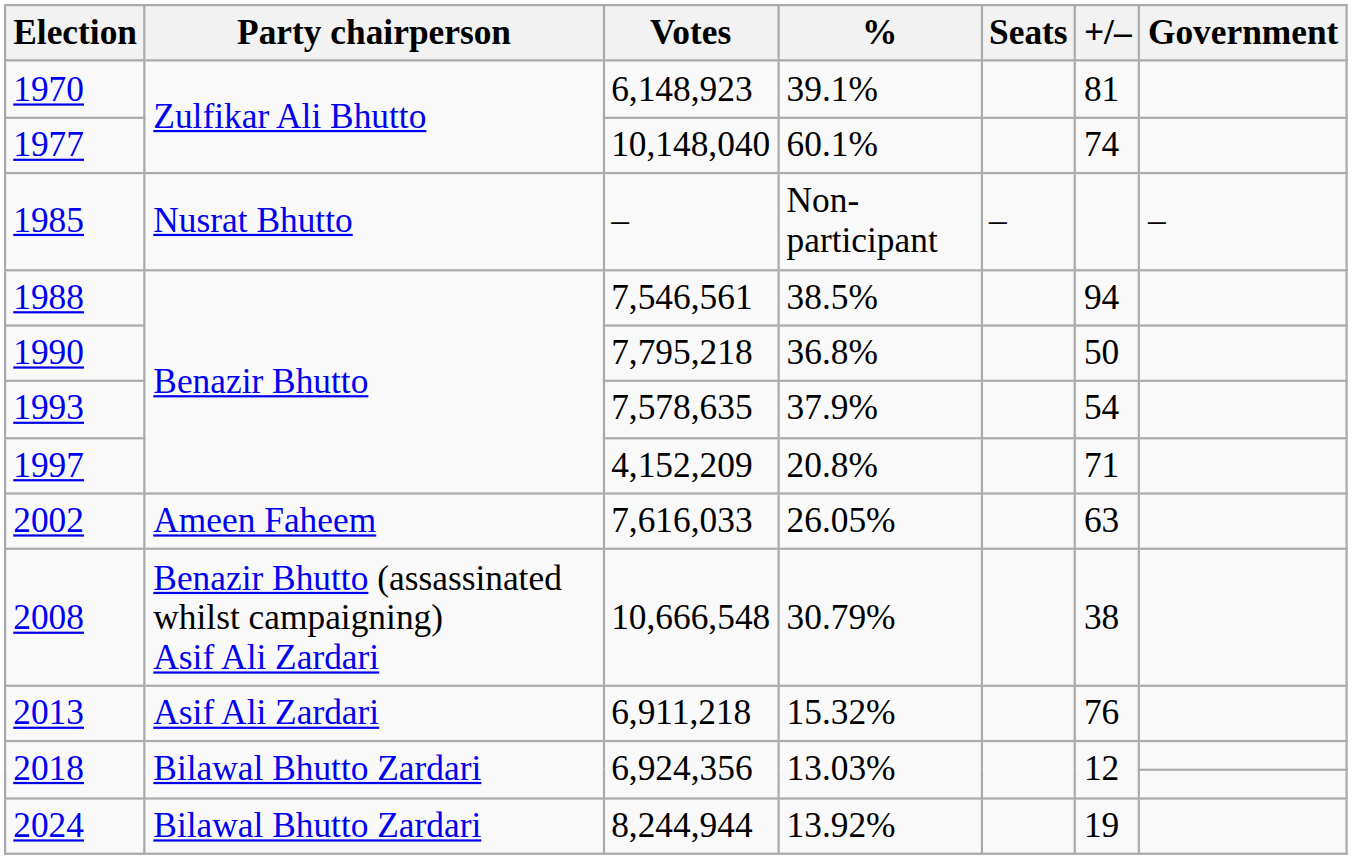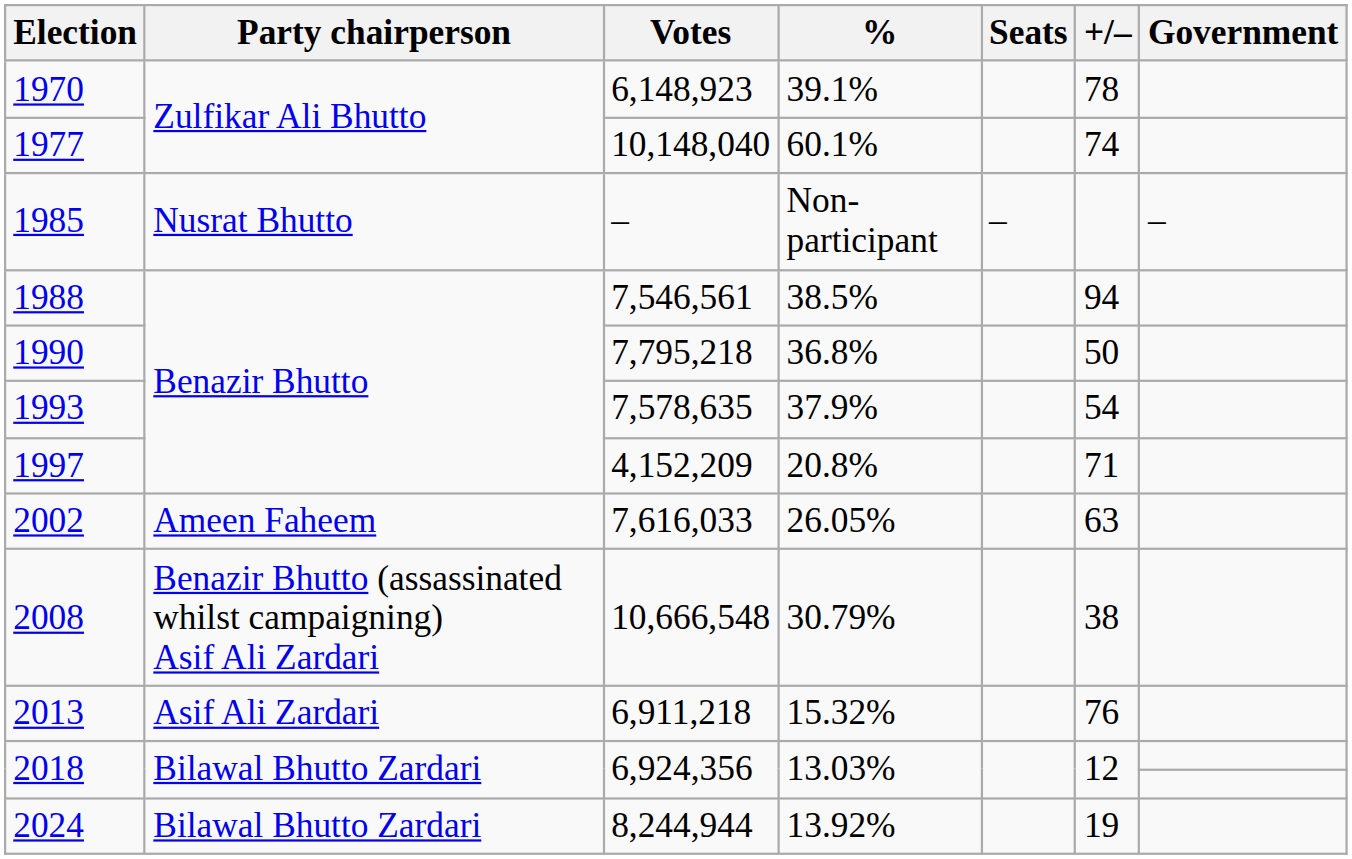 <table class="wikitable">
 <tr>
 <th>Election</th>
 <th>Party chairperson</th>
 <th>Votes</th>
 <th>%</th>
 <th>Seats</th>
 <th>+/–</th>
 <th>Government</th>
 </tr>
 <tr>
 <td><a href='#'>1970</a></td>
 <td rowspan="2"><a href='#'>Zulfikar Ali Bhutto</a></td>
 <td>6,148,923</td>
 <td>39.1%</td>
 <td></td>
-<td> 81</td>
+<td> 78</td>
 <td></td>
 </tr>
 <tr>
 <td><a href='#'>1977</a></td>
 <td>10,148,040</td>
 <td>60.1%</td>
 <td></td>
 <td> 74</td>
 <td></td>
 </tr>
 <tr>
 <td><a href='#'>1985</a></td>
 <td><a href='#'>Nusrat Bhutto</a></td>
 <td>–</td>
 <td>Non-participant</td>
 <td>–</td>
 <td></td>
 <td>–</td>
 </tr>
 <tr>
 <td><a href='#'>1988</a></td>
 <td rowspan="4"><a href='#'>Benazir Bhutto</a></td>
 <td>7,546,561</td>
 <td>38.5%</td>
 <td></td>
 <td> 94</td>
 <td></td>
 </tr>
 <tr>
 <td><a href='#'>1990</a></td>
 <td>7,795,218</td>
 <td>36.8%</td>
 <td></td>
 <td> 50</td>
 <td></td>
 </tr>
 <tr>
 <td><a href='#'>1993</a></td>
 <td>7,578,635</td>
 <td>37.9%</td>
 <td></td>
 <td> 54</td>
 <td></td>
 </tr>
 <tr>
 <td><a href='#'>1997</a></td>
 <td>4,152,209</td>
 <td>20.8%</td>
 <td></td>
 <td> 71</td>
 <td></td>
 </tr>
 <tr>
 <td><a href='#'>2002</a></td>
 <td><a href='#'>Ameen Faheem</a></td>
 <td>7,616,033</td>
 <td>26.05%</td>
 <td></td>
 <td> 63</td>
 <td></td>
 </tr>
 <tr>
 <td><a href='#'>2008</a></td>
 <td><a href='#'>Benazir Bhutto</a> (assassinated whilst campaigning)<br><a href='#'>Asif Ali Zardari</a></td>
 <td>10,666,548</td>
 <td>30.79%</td>
 <td></td>
 <td> 38</td>
 <td></td>
 </tr>
 <tr>
 <td><a href='#'>2013</a></td>
 <td><a href='#'>Asif Ali Zardari</a></td>
 <td>6,911,218</td>
 <td>15.32%</td>
 <td></td>
 <td> 76</td>
 <td></td>
 </tr>
 <tr>
 <td rowspan="2"><a href='#'>2018</a></td>
 <td rowspan="2"><a href='#'>Bilawal Bhutto Zardari</a></td>
 <td rowspan="2">6,924,356</td>
 <td rowspan="2">13.03%</td>
 <td rowspan="2"></td>
 <td rowspan="2"> 12</td>
 <td></td>
 </tr>
 <tr>
 <td></td>
 </tr>
 <tr>
 <td><a href='#'>2024</a></td>
 <td><a href='#'>Bilawal Bhutto Zardari</a></td>
 <td>8,244,944</td>
 <td>13.92%</td>
 <td></td>
 <td> 19</td>
 <td></td>
 </tr>
 </table>
